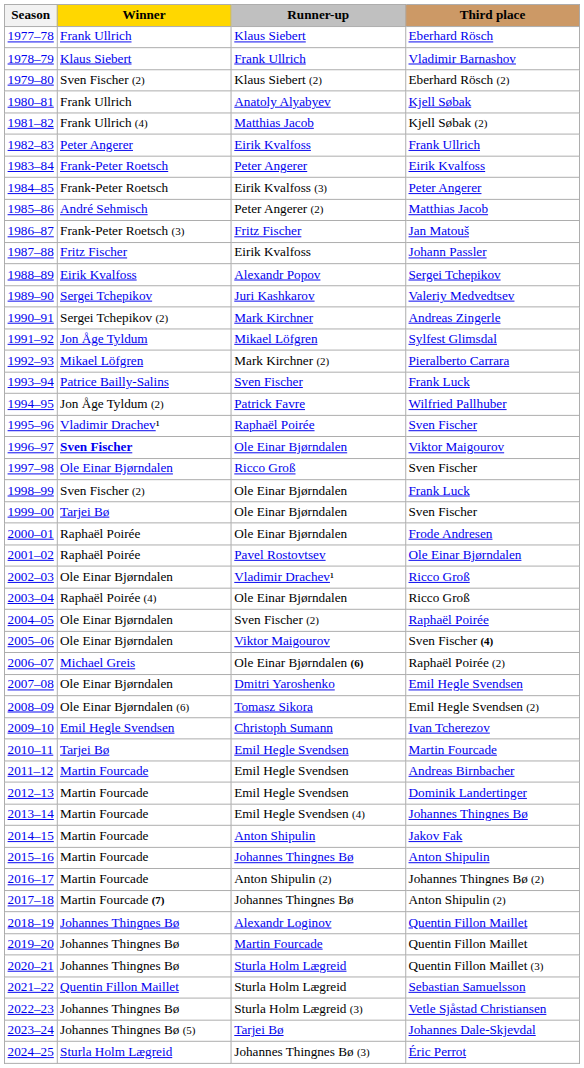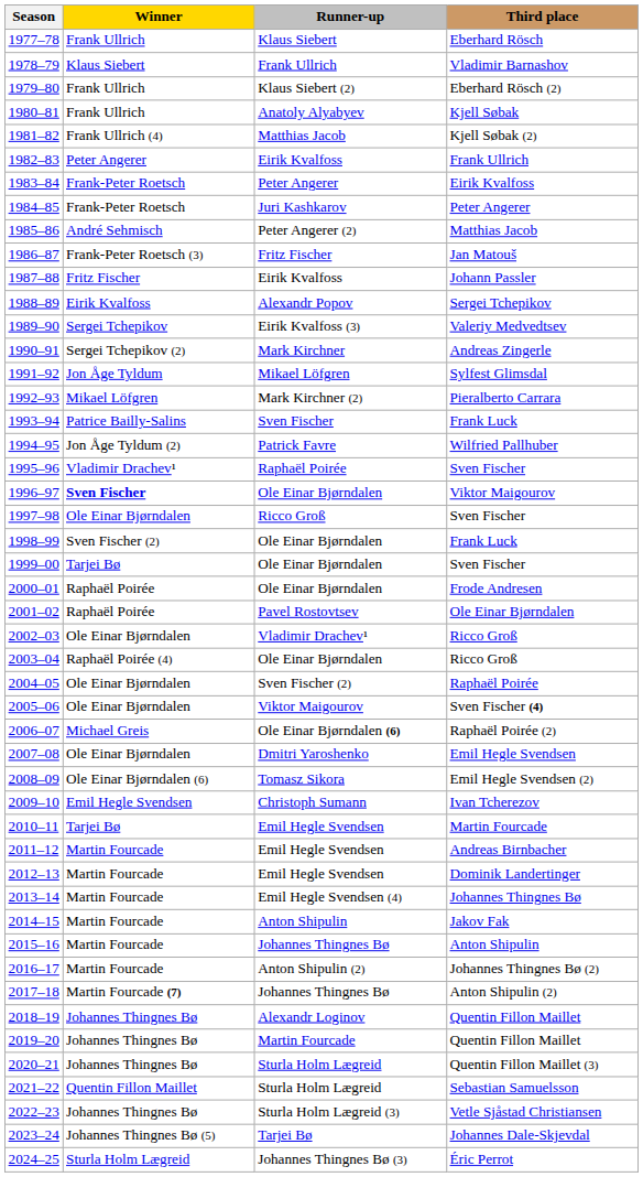 <table class="wikitable plainrowheaders" style="background:#fff; font-size:86%; line-height:16px; border:grey solid 1px; border-collapse:collapse;">
 <tr>
 <th>Season</th>
 <th scope="col" style="background:gold; width:175px;">Winner</th>
 <th scope="col" style="background:silver; width:175px;">Runner-up</th>
 <th scope="col" style="background:#c96; width:175px;">Third place</th>
 </tr>
 <tr>
 <td><a href='#'>1977–78</a></td>
 <td> <a href='#'>Frank Ullrich</a></td>
 <td> <a href='#'>Klaus Siebert</a></td>
 <td> <a href='#'>Eberhard Rösch</a></td>
 </tr>
 <tr>
 <td><a href='#'>1978–79</a></td>
 <td> <a href='#'>Klaus Siebert</a></td>
 <td> <a href='#'>Frank Ullrich</a></td>
 <td> <a href='#'>Vladimir Barnashov</a></td>
 </tr>
 <tr>
 <td><a href='#'>1979–80</a></td>
-<td> Sven Fischer <small>(2)</small></td>
+<td> Frank Ullrich</td>
 <td> Klaus Siebert <small>(2)</small></td>
 <td> Eberhard Rösch <small>(2)</small></td>
 </tr>
 <tr>
 <td><a href='#'>1980–81</a></td>
 <td> Frank Ullrich</td>
 <td> <a href='#'>Anatoly Alyabyev</a></td>
 <td> <a href='#'>Kjell Søbak</a></td>
 </tr>
 <tr>
 <td><a href='#'>1981–82</a></td>
 <td> Frank Ullrich <small>(4)</small></td>
 <td> <a href='#'>Matthias Jacob</a></td>
 <td> Kjell Søbak <small>(2)</small></td>
 </tr>
 <tr>
 <td><a href='#'>1982–83</a></td>
 <td> <a href='#'>Peter Angerer</a></td>
 <td> <a href='#'>Eirik Kvalfoss</a></td>
 <td> <a href='#'>Frank Ullrich</a></td>
 </tr>
 <tr>
 <td><a href='#'>1983–84</a></td>
 <td> <a href='#'>Frank-Peter Roetsch</a></td>
 <td> <a href='#'>Peter Angerer</a></td>
 <td> <a href='#'>Eirik Kvalfoss</a></td>
 </tr>
 <tr>
 <td><a href='#'>1984–85</a></td>
 <td> Frank-Peter Roetsch</td>
-<td> Eirik Kvalfoss <small>(3)</small></td>
+<td> <a href='#'>Juri Kashkarov</a></td>
 <td> <a href='#'>Peter Angerer</a></td>
 </tr>
 <tr>
 <td><a href='#'>1985–86</a></td>
 <td> <a href='#'>André Sehmisch</a></td>
 <td> Peter Angerer <small>(2)</small></td>
 <td> <a href='#'>Matthias Jacob</a></td>
 </tr>
 <tr>
 <td><a href='#'>1986–87</a></td>
 <td> Frank-Peter Roetsch <small>(3)</small></td>
 <td> <a href='#'>Fritz Fischer</a></td>
 <td> <a href='#'>Jan Matouš</a></td>
 </tr>
 <tr>
 <td><a href='#'>1987–88</a></td>
 <td> <a href='#'>Fritz Fischer</a></td>
 <td> Eirik Kvalfoss</td>
 <td> <a href='#'>Johann Passler</a></td>
 </tr>
 <tr>
 <td><a href='#'>1988–89</a></td>
 <td> <a href='#'>Eirik Kvalfoss</a></td>
 <td> <a href='#'>Alexandr Popov</a></td>
 <td> <a href='#'>Sergei Tchepikov</a></td>
 </tr>
 <tr>
 <td><a href='#'>1989–90</a></td>
 <td> <a href='#'>Sergei Tchepikov</a></td>
-<td> <a href='#'>Juri Kashkarov</a></td>
+<td> Eirik Kvalfoss <small>(3)</small></td>
 <td> <a href='#'>Valeriy Medvedtsev</a></td>
 </tr>
 <tr>
 <td><a href='#'>1990–91</a></td>
 <td> Sergei Tchepikov <small>(2)</small></td>
 <td> <a href='#'>Mark Kirchner</a></td>
 <td> <a href='#'>Andreas Zingerle</a></td>
 </tr>
 <tr>
 <td><a href='#'>1991–92</a></td>
 <td> <a href='#'>Jon Åge Tyldum</a></td>
 <td> <a href='#'>Mikael Löfgren</a></td>
 <td> <a href='#'>Sylfest Glimsdal</a></td>
 </tr>
 <tr>
 <td><a href='#'>1992–93</a></td>
 <td> <a href='#'>Mikael Löfgren</a></td>
 <td> Mark Kirchner <small>(2)</small></td>
 <td> <a href='#'>Pieralberto Carrara</a></td>
 </tr>
 <tr>
 <td><a href='#'>1993–94</a></td>
 <td> <a href='#'>Patrice Bailly-Salins</a></td>
 <td> <a href='#'>Sven Fischer</a></td>
 <td> <a href='#'>Frank Luck</a></td>
 </tr>
 <tr>
 <td><a href='#'>1994–95</a></td>
 <td> Jon Åge Tyldum <small>(2)</small></td>
 <td> <a href='#'>Patrick Favre</a></td>
 <td> <a href='#'>Wilfried Pallhuber</a></td>
 </tr>
 <tr>
 <td><a href='#'>1995–96</a></td>
 <td> <a href='#'>Vladimir Drachev</a>¹</td>
 <td> <a href='#'>Raphaël Poirée</a></td>
 <td> <a href='#'>Sven Fischer</a></td>
 </tr>
 <tr>
 <td><a href='#'>1996–97</a></td>
 <td><strong> <a href='#'>Sven Fischer</a></strong></td>
 <td> <a href='#'>Ole Einar Bjørndalen</a></td>
 <td> <a href='#'>Viktor Maigourov</a></td>
 </tr>
 <tr>
 <td><a href='#'>1997–98</a></td>
 <td> <a href='#'>Ole Einar Bjørndalen</a></td>
 <td> <a href='#'>Ricco Groß</a></td>
 <td> Sven Fischer</td>
 </tr>
 <tr>
 <td><a href='#'>1998–99</a></td>
 <td> Sven Fischer <small>(2)</small></td>
 <td> Ole Einar Bjørndalen</td>
 <td> <a href='#'>Frank Luck</a></td>
 </tr>
 <tr>
 <td><a href='#'>1999–00</a></td>
 <td> <a href='#'>Tarjei Bø</a></td>
 <td> Ole Einar Bjørndalen</td>
 <td> Sven Fischer</td>
 </tr>
 <tr>
 <td><a href='#'>2000–01</a></td>
 <td> Raphaël Poirée</td>
 <td> Ole Einar Bjørndalen</td>
 <td> <a href='#'>Frode Andresen</a></td>
 </tr>
 <tr>
 <td><a href='#'>2001–02</a></td>
 <td> Raphaël Poirée</td>
 <td> <a href='#'>Pavel Rostovtsev</a></td>
 <td> <a href='#'>Ole Einar Bjørndalen</a></td>
 </tr>
 <tr>
 <td><a href='#'>2002–03</a></td>
 <td> Ole Einar Bjørndalen</td>
 <td> <a href='#'>Vladimir Drachev</a>¹</td>
 <td> <a href='#'>Ricco Groß</a></td>
 </tr>
 <tr>
 <td><a href='#'>2003–04</a></td>
 <td> Raphaël Poirée <small>(4)</small></td>
 <td> Ole Einar Bjørndalen</td>
 <td> Ricco Groß</td>
 </tr>
 <tr>
 <td><a href='#'>2004–05</a></td>
 <td> Ole Einar Bjørndalen</td>
 <td> Sven Fischer <small>(2)</small></td>
 <td> <a href='#'>Raphaël Poirée</a></td>
 </tr>
 <tr>
 <td><a href='#'>2005–06</a></td>
 <td> Ole Einar Bjørndalen</td>
 <td> <a href='#'>Viktor Maigourov</a></td>
 <td> Sven Fischer <small><strong>(4)</strong></small></td>
 </tr>
 <tr>
 <td><a href='#'>2006–07</a></td>
 <td> <a href='#'>Michael Greis</a></td>
 <td> Ole Einar Bjørndalen <small><strong>(6)</strong></small></td>
 <td> Raphaël Poirée <small>(2)</small></td>
 </tr>
 <tr>
 <td><a href='#'>2007–08</a></td>
 <td> Ole Einar Bjørndalen</td>
 <td> <a href='#'>Dmitri Yaroshenko</a></td>
 <td> <a href='#'>Emil Hegle Svendsen</a></td>
 </tr>
 <tr>
 <td><a href='#'>2008–09</a></td>
 <td> Ole Einar Bjørndalen <small>(6)</small></td>
 <td> <a href='#'>Tomasz Sikora</a></td>
 <td> Emil Hegle Svendsen <small>(2)</small></td>
 </tr>
 <tr>
 <td><a href='#'>2009–10</a></td>
 <td> <a href='#'>Emil Hegle Svendsen</a></td>
 <td> <a href='#'>Christoph Sumann</a></td>
 <td> <a href='#'>Ivan Tcherezov</a></td>
 </tr>
 <tr>
 <td><a href='#'>2010–11</a></td>
 <td> <a href='#'>Tarjei Bø</a></td>
 <td> <a href='#'>Emil Hegle Svendsen</a></td>
 <td> <a href='#'>Martin Fourcade</a></td>
 </tr>
 <tr>
 <td><a href='#'>2011–12</a></td>
 <td> <a href='#'>Martin Fourcade</a></td>
 <td> Emil Hegle Svendsen</td>
 <td> <a href='#'>Andreas Birnbacher</a></td>
 </tr>
 <tr>
 <td><a href='#'>2012–13</a></td>
 <td> Martin Fourcade</td>
 <td> Emil Hegle Svendsen</td>
 <td> <a href='#'>Dominik Landertinger</a></td>
 </tr>
 <tr>
 <td><a href='#'>2013–14</a></td>
 <td> Martin Fourcade</td>
 <td> Emil Hegle Svendsen <small>(4)</small></td>
 <td> <a href='#'>Johannes Thingnes Bø</a></td>
 </tr>
 <tr>
 <td><a href='#'>2014–15</a></td>
 <td> Martin Fourcade</td>
 <td> <a href='#'>Anton Shipulin</a></td>
 <td> <a href='#'>Jakov Fak</a></td>
 </tr>
 <tr>
 <td><a href='#'>2015–16</a></td>
 <td> Martin Fourcade</td>
 <td> <a href='#'>Johannes Thingnes Bø</a></td>
 <td> <a href='#'>Anton Shipulin</a></td>
 </tr>
 <tr>
 <td><a href='#'>2016–17</a></td>
 <td> Martin Fourcade</td>
 <td> Anton Shipulin <small>(2)</small></td>
 <td> Johannes Thingnes Bø <small>(2)</small></td>
 </tr>
 <tr>
 <td><a href='#'>2017–18</a></td>
 <td> Martin Fourcade <small><strong>(7)</strong></small></td>
 <td> Johannes Thingnes Bø</td>
 <td> Anton Shipulin <small>(2)</small></td>
 </tr>
 <tr>
 <td><a href='#'>2018–19</a></td>
 <td> <a href='#'>Johannes Thingnes Bø</a></td>
 <td> <a href='#'>Alexandr Loginov</a></td>
 <td> <a href='#'>Quentin Fillon Maillet</a></td>
 </tr>
 <tr>
 <td><a href='#'>2019–20</a></td>
 <td> Johannes Thingnes Bø</td>
 <td> <a href='#'>Martin Fourcade</a></td>
 <td> Quentin Fillon Maillet</td>
 </tr>
 <tr>
 <td><a href='#'>2020–21</a></td>
 <td> Johannes Thingnes Bø</td>
 <td> <a href='#'>Sturla Holm Lægreid</a></td>
 <td> Quentin Fillon Maillet <small>(3)</small></td>
 </tr>
 <tr>
 <td><a href='#'>2021–22</a></td>
 <td> <a href='#'>Quentin Fillon Maillet</a></td>
 <td> Sturla Holm Lægreid</td>
 <td> <a href='#'>Sebastian Samuelsson</a></td>
 </tr>
 <tr>
 <td><a href='#'>2022–23</a></td>
 <td> Johannes Thingnes Bø</td>
 <td> Sturla Holm Lægreid <small>(3)</small></td>
 <td> <a href='#'>Vetle Sjåstad Christiansen</a></td>
 </tr>
 <tr>
 <td><a href='#'>2023–24</a></td>
 <td> Johannes Thingnes Bø <small>(5)</small></td>
 <td> <a href='#'>Tarjei Bø</a></td>
 <td> <a href='#'>Johannes Dale-Skjevdal</a></td>
 </tr>
 <tr>
 <td><a href='#'>2024–25</a></td>
 <td> <a href='#'>Sturla Holm Lægreid</a></td>
 <td> Johannes Thingnes Bø <small>(3)</small></td>
 <td> <a href='#'>Éric Perrot</a></td>
 </tr>
 </table>
